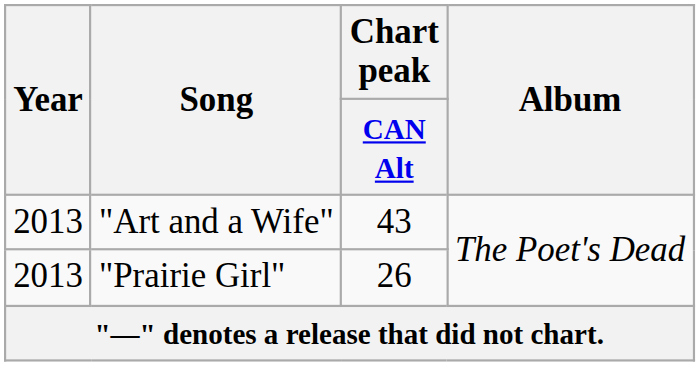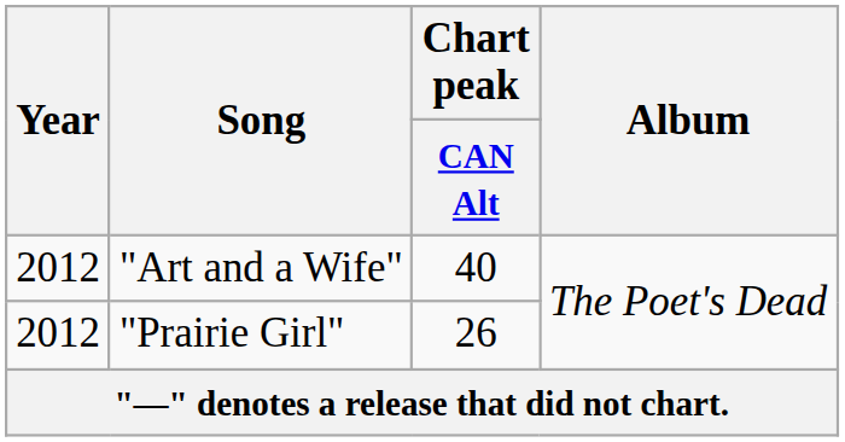 <table class="wikitable">
 <tr>
 <th rowspan="2">Year</th>
 <th rowspan="2">Song</th>
 <th colspan="1">Chart peak</th>
 <th rowspan="2">Album</th>
 </tr>
 <tr>
 <th width="40"><small><a href='#'>CAN<br>Alt</a></small><br></th>
 </tr>
 <tr>
-<td>2013</td>
+<td>2012</td>
 <td>"Art and a Wife"</td>
-<td align="center">43</td>
+<td align="center">40</td>
 <td rowspan="2"><em>The Poet's Dead</em></td>
 </tr>
 <tr>
-<td>2013</td>
+<td>2012</td>
 <td>"Prairie Girl"</td>
 <td align="center">26</td>
 </tr>
 <tr>
 <th colspan="10"><small>"—" denotes a release that did not chart.</small></th>
 </tr>
 </table>
